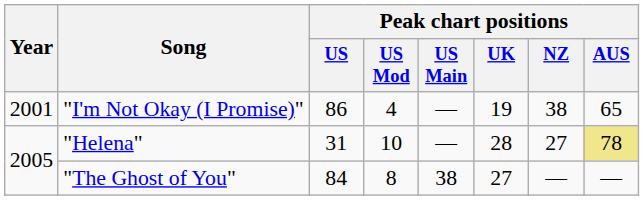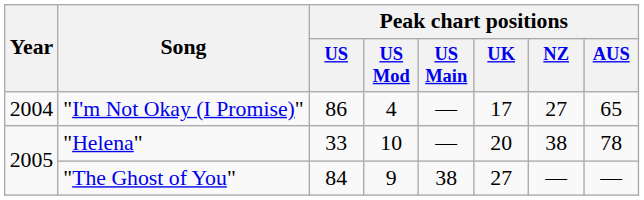 <table class="wikitable">
 <tr>
 <th rowspan="2">Year</th>
 <th rowspan="2">Song</th>
 <th colspan="8">Peak chart positions</th>
 </tr>
 <tr>
 <th style="font-size:85%;width:2.5em;vertical-align:top"><a href='#'>US</a><br></th>
 <th style="font-size:85%;width:2.5em;vertical-align:top"><a href='#'>US Mod</a><br></th>
 <th style="font-size:85%;width:2.5em;vertical-align:top"><a href='#'>US Main</a><br></th>
 <th style="font-size:85%;width:2.5em;vertical-align:top"><a href='#'>UK</a><br></th>
 <th style="font-size:85%;width:2.5em;vertical-align:top"><a href='#'>NZ</a><br></th>
 <th style="font-size:85%;width:2.5em;vertical-align:top"><a href='#'>AUS</a><br></th>
 </tr>
 <tr>
-<td>2001</td>
+<td>2004</td>
 <td>"<a href='#'>I'm Not Okay (I Promise)</a>"</td>
 <td style="text-align:center;">86</td>
 <td style="text-align:center;">4</td>
 <td style="text-align:center;">—</td>
-<td style="text-align:center;">19</td>
-<td style="text-align:center;">38</td>
+<td style="text-align:center;">17</td>
+<td style="text-align:center;">27</td>
 <td style="text-align:center;">65</td>
 </tr>
 <tr>
 <td rowspan="2">2005</td>
 <td>"<a href='#'>Helena</a>"</td>
-<td style="text-align:center;">31</td>
+<td style="text-align:center;">33</td>
 <td style="text-align:center;">10</td>
 <td style="text-align:center;">—</td>
-<td style="text-align:center;">28</td>
-<td style="text-align:center;">27</td>
-<td style="background: khaki; text-align:center;">78</td>
+<td style="text-align:center;">20</td>
+<td style="text-align:center;">38</td>
+<td style="text-align:center;">78</td>
 </tr>
 <tr>
 <td>"<a href='#'>The Ghost of You</a>"</td>
 <td style="text-align:center;">84</td>
-<td style="text-align:center;">8</td>
+<td style="text-align:center;">9</td>
 <td style="text-align:center;">38</td>
 <td style="text-align:center;">27</td>
 <td style="text-align:center;">—</td>
 <td style="text-align:center;">—</td>
 </tr>
 </table>
